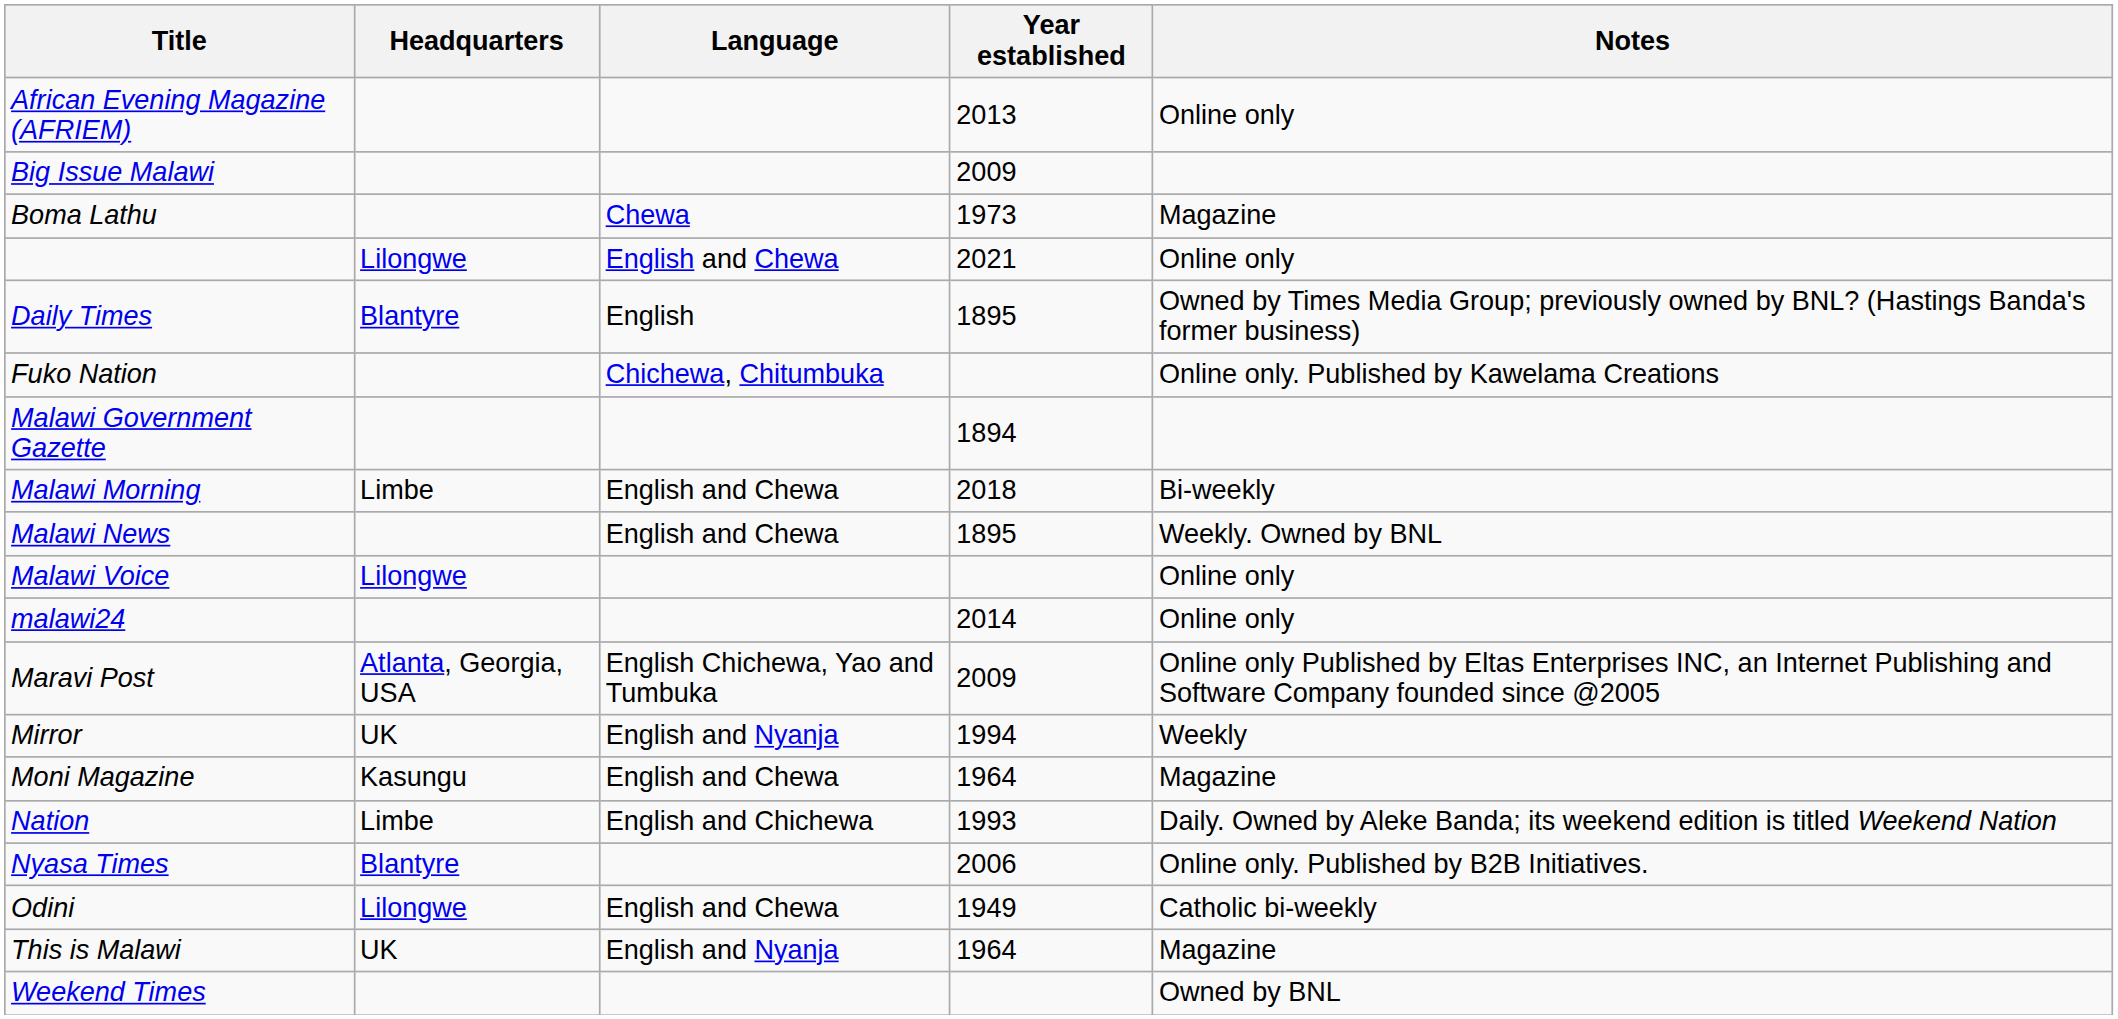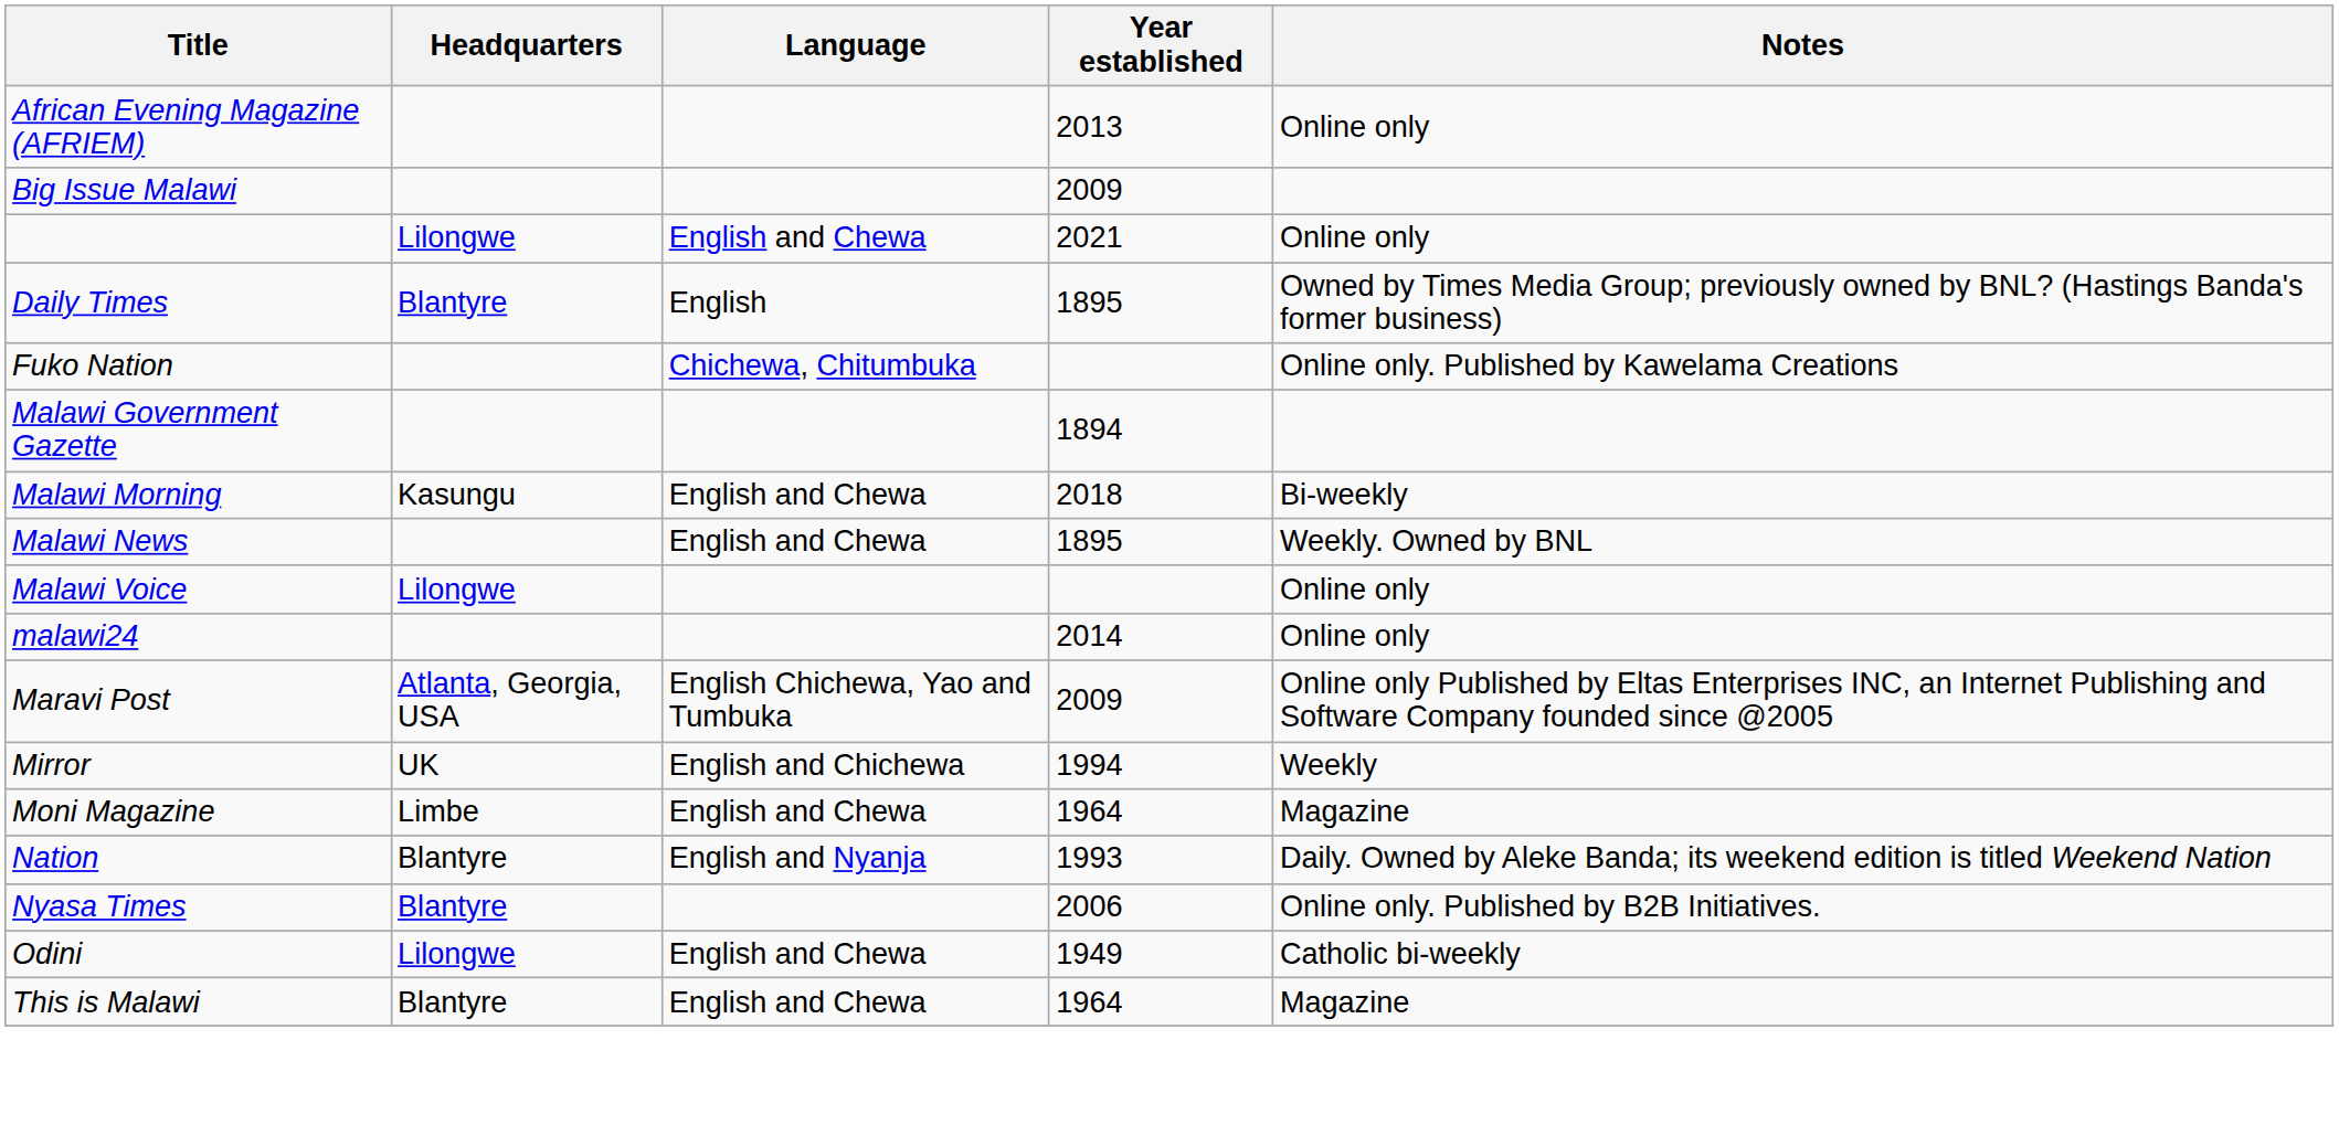 <table class="wikitable sortable">
 <tr>
 <th>Title</th>
 <th>Headquarters</th>
 <th>Language</th>
 <th>Year established</th>
 <th>Notes</th>
 </tr>
 <tr>
 <td><em><a href='#'>African Evening Magazine (AFRIEM)</a></em></td>
 <td></td>
 <td></td>
 <td>2013 </td>
 <td>Online only</td>
 </tr>
 <tr>
 <td><em><a href='#'>Big Issue Malawi</a></em></td>
 <td></td>
 <td></td>
 <td>2009</td>
 <td></td>
-</tr>
-<tr>
-<td><em>Boma Lathu</em></td>
-<td></td>
-<td><a href='#'>Chewa</a></td>
-<td>1973 </td>
-<td>Magazine</td>
 </tr>
 <tr>
 <td><em></em></td>
 <td><a href='#'>Lilongwe</a></td>
 <td><a href='#'>English</a> and <a href='#'>Chewa</a></td>
 <td>2021 </td>
 <td>Online only</td>
 </tr>
 <tr>
 <td><em><a href='#'>Daily Times</a></em> </td>
 <td><a href='#'>Blantyre</a></td>
 <td>English </td>
 <td>1895 </td>
 <td>Owned by Times Media Group; previously owned by BNL? (Hastings Banda's former business)</td>
 </tr>
 <tr>
 <td><em>Fuko Nation</em></td>
 <td></td>
 <td><a href='#'>Chichewa</a>, <a href='#'>Chitumbuka</a></td>
 <td></td>
 <td>Online only. Published by Kawelama Creations</td>
 </tr>
 <tr>
 <td><em><a href='#'>Malawi Government Gazette</a></em></td>
 <td></td>
 <td></td>
 <td>1894 </td>
 <td></td>
 </tr>
 <tr>
 <td><em><a href='#'>Malawi Morning</a></em></td>
-<td>Limbe </td>
+<td>Kasungu </td>
 <td>English and Chewa</td>
 <td>2018</td>
 <td>Bi-weekly</td>
 </tr>
 <tr>
 <td><em><a href='#'>Malawi News</a></em></td>
 <td></td>
 <td>English and Chewa</td>
 <td>1895 </td>
 <td>Weekly. Owned by BNL</td>
 </tr>
 <tr>
 <td><em><a href='#'>Malawi Voice</a></em> </td>
 <td><a href='#'>Lilongwe</a> </td>
 <td></td>
 <td></td>
 <td>Online only</td>
 </tr>
 <tr>
 <td><em><a href='#'>malawi24</a></em></td>
 <td></td>
 <td></td>
 <td>2014</td>
 <td>Online only</td>
 </tr>
 <tr>
 <td><em>Maravi Post</em> </td>
 <td><a href='#'>Atlanta</a>, Georgia, USA </td>
 <td>English Chichewa, Yao and Tumbuka</td>
 <td>2009</td>
 <td>Online only Published by Eltas Enterprises INC, an Internet Publishing and Software Company founded since @2005</td>
 </tr>
 <tr>
 <td><em>Mirror</em></td>
 <td>UK </td>
-<td>English and <a href='#'>Nyanja</a></td>
+<td>English and Chichewa</td>
 <td>1994</td>
 <td>Weekly</td>
 </tr>
 <tr>
 <td><em>Moni Magazine</em></td>
-<td>Kasungu </td>
+<td>Limbe </td>
 <td>English and Chewa</td>
 <td>1964</td>
 <td>Magazine</td>
 </tr>
 <tr>
 <td><em><a href='#'>Nation</a></em></td>
-<td>Limbe </td>
-<td>English and Chichewa</td>
+<td>Blantyre </td>
+<td>English and <a href='#'>Nyanja</a></td>
 <td>1993 </td>
 <td>Daily. Owned by Aleke Banda; its weekend edition is titled <em>Weekend Nation</em></td>
 </tr>
 <tr>
 <td><em><a href='#'>Nyasa Times</a></em></td>
 <td><a href='#'>Blantyre</a></td>
 <td></td>
 <td>2006</td>
 <td>Online only. Published by B2B Initiatives.</td>
 </tr>
 <tr>
 <td><em>Odini</em></td>
 <td><a href='#'>Lilongwe</a> </td>
 <td>English and Chewa</td>
 <td>1949</td>
 <td>Catholic bi-weekly</td>
 </tr>
 <tr>
 <td><em>This is Malawi</em></td>
-<td>UK </td>
-<td>English and <a href='#'>Nyanja</a></td>
+<td>Blantyre </td>
+<td>English and Chewa</td>
 <td>1964</td>
 <td>Magazine</td>
 </tr>
 <tr>
-<td><em><a href='#'>Weekend Times</a></em></td>
-<td></td>
-<td></td>
-<td></td>
-<td>Owned by BNL</td>
-</tr>
-<tr>
 </tr>
 </table>
